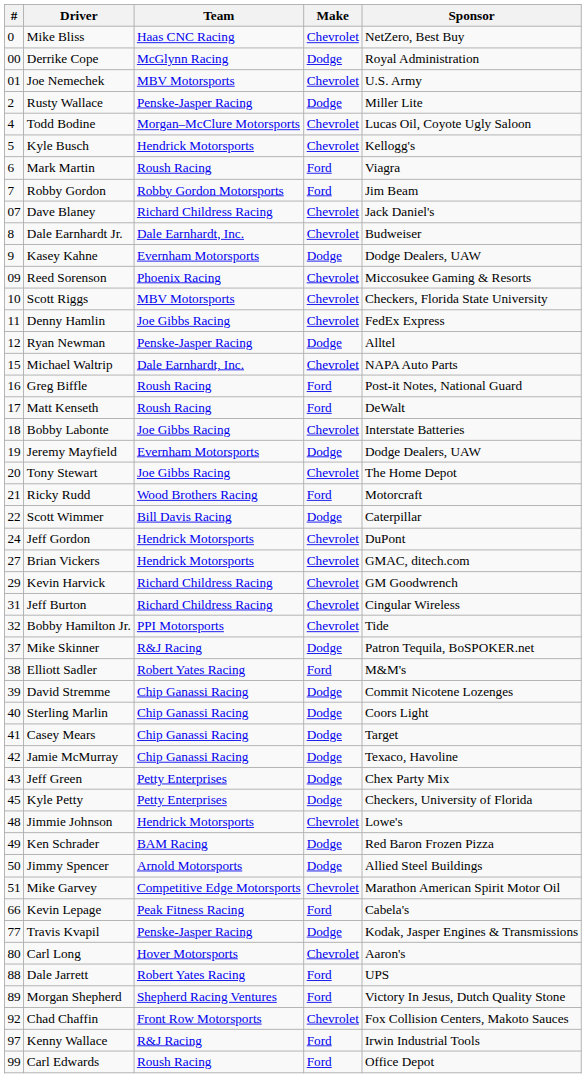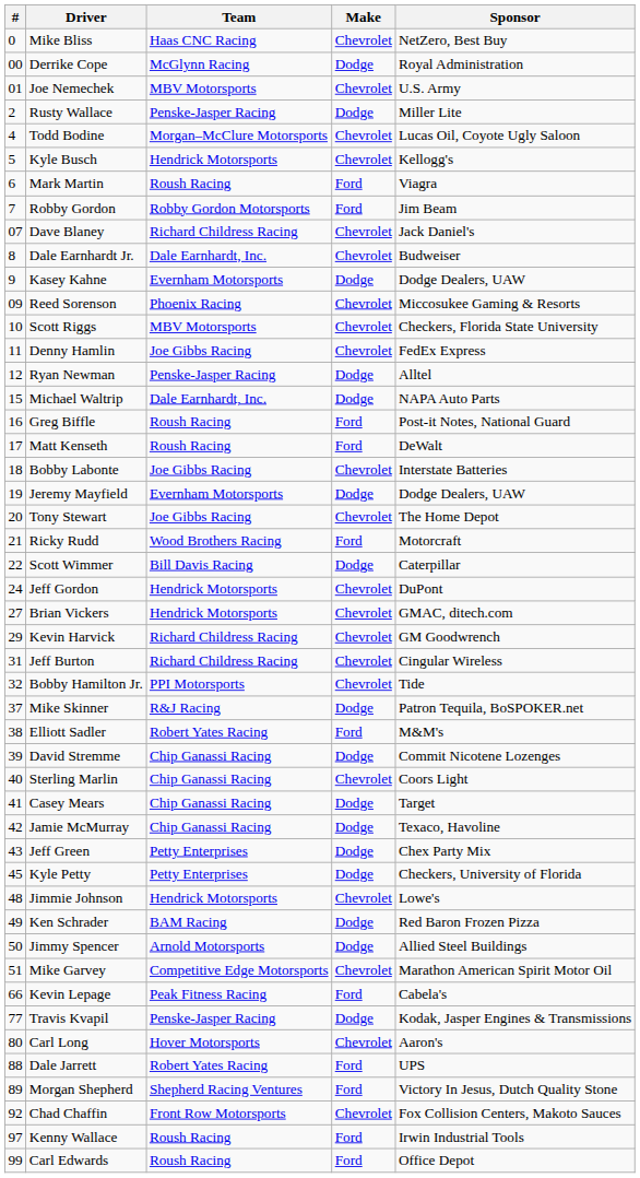 <table class="wikitable sortable" style="font-size:95%">
 <tr>
 <th>#</th>
 <th>Driver</th>
 <th>Team</th>
 <th>Make</th>
 <th>Sponsor</th>
 </tr>
 <tr>
 <td>0</td>
 <td>Mike Bliss</td>
 <td><a href='#'>Haas CNC Racing</a></td>
 <td><a href='#'>Chevrolet</a></td>
 <td>NetZero, Best Buy</td>
 </tr>
 <tr>
 <td>00</td>
 <td>Derrike Cope</td>
 <td><a href='#'>McGlynn Racing</a></td>
 <td><a href='#'>Dodge</a></td>
 <td>Royal Administration</td>
 </tr>
 <tr>
 <td>01</td>
 <td>Joe Nemechek</td>
 <td><a href='#'>MBV Motorsports</a></td>
 <td><a href='#'>Chevrolet</a></td>
 <td>U.S. Army</td>
 </tr>
 <tr>
 <td>2</td>
 <td>Rusty Wallace</td>
 <td><a href='#'>Penske-Jasper Racing</a></td>
 <td><a href='#'>Dodge</a></td>
 <td>Miller Lite</td>
 </tr>
 <tr>
 <td>4</td>
 <td>Todd Bodine</td>
 <td><a href='#'>Morgan–McClure Motorsports</a></td>
 <td><a href='#'>Chevrolet</a></td>
 <td>Lucas Oil, Coyote Ugly Saloon</td>
 </tr>
 <tr>
 <td>5</td>
 <td>Kyle Busch</td>
 <td><a href='#'>Hendrick Motorsports</a></td>
 <td><a href='#'>Chevrolet</a></td>
 <td>Kellogg's</td>
 </tr>
 <tr>
 <td>6</td>
 <td>Mark Martin</td>
 <td><a href='#'>Roush Racing</a></td>
 <td><a href='#'>Ford</a></td>
 <td>Viagra</td>
 </tr>
 <tr>
 <td>7</td>
 <td>Robby Gordon</td>
 <td><a href='#'>Robby Gordon Motorsports</a></td>
 <td><a href='#'>Ford</a></td>
 <td>Jim Beam</td>
 </tr>
 <tr>
 <td>07</td>
 <td>Dave Blaney</td>
 <td><a href='#'>Richard Childress Racing</a></td>
 <td><a href='#'>Chevrolet</a></td>
 <td>Jack Daniel's</td>
 </tr>
 <tr>
 <td>8</td>
 <td>Dale Earnhardt Jr.</td>
 <td><a href='#'>Dale Earnhardt, Inc.</a></td>
 <td><a href='#'>Chevrolet</a></td>
 <td>Budweiser</td>
 </tr>
 <tr>
 <td>9</td>
 <td>Kasey Kahne</td>
 <td><a href='#'>Evernham Motorsports</a></td>
 <td><a href='#'>Dodge</a></td>
 <td>Dodge Dealers, UAW</td>
 </tr>
 <tr>
 <td>09</td>
 <td>Reed Sorenson</td>
 <td><a href='#'>Phoenix Racing</a></td>
 <td><a href='#'>Chevrolet</a></td>
 <td>Miccosukee Gaming & Resorts</td>
 </tr>
 <tr>
 <td>10</td>
 <td>Scott Riggs</td>
 <td><a href='#'>MBV Motorsports</a></td>
 <td><a href='#'>Chevrolet</a></td>
 <td>Checkers, Florida State University</td>
 </tr>
 <tr>
 <td>11</td>
 <td>Denny Hamlin</td>
 <td><a href='#'>Joe Gibbs Racing</a></td>
 <td><a href='#'>Chevrolet</a></td>
 <td>FedEx Express</td>
 </tr>
 <tr>
 <td>12</td>
 <td>Ryan Newman</td>
 <td><a href='#'>Penske-Jasper Racing</a></td>
 <td><a href='#'>Dodge</a></td>
 <td>Alltel</td>
 </tr>
 <tr>
 <td>15</td>
 <td>Michael Waltrip</td>
 <td><a href='#'>Dale Earnhardt, Inc.</a></td>
-<td><a href='#'>Chevrolet</a></td>
+<td><a href='#'>Dodge</a></td>
 <td>NAPA Auto Parts</td>
 </tr>
 <tr>
 <td>16</td>
 <td>Greg Biffle</td>
 <td><a href='#'>Roush Racing</a></td>
 <td><a href='#'>Ford</a></td>
 <td>Post-it Notes, National Guard</td>
 </tr>
 <tr>
 <td>17</td>
 <td>Matt Kenseth</td>
 <td><a href='#'>Roush Racing</a></td>
 <td><a href='#'>Ford</a></td>
 <td>DeWalt</td>
 </tr>
 <tr>
 <td>18</td>
 <td>Bobby Labonte</td>
 <td><a href='#'>Joe Gibbs Racing</a></td>
 <td><a href='#'>Chevrolet</a></td>
 <td>Interstate Batteries</td>
 </tr>
 <tr>
 <td>19</td>
 <td>Jeremy Mayfield</td>
 <td><a href='#'>Evernham Motorsports</a></td>
 <td><a href='#'>Dodge</a></td>
 <td>Dodge Dealers, UAW</td>
 </tr>
 <tr>
 <td>20</td>
 <td>Tony Stewart</td>
 <td><a href='#'>Joe Gibbs Racing</a></td>
 <td><a href='#'>Chevrolet</a></td>
 <td>The Home Depot</td>
 </tr>
 <tr>
 <td>21</td>
 <td>Ricky Rudd</td>
 <td><a href='#'>Wood Brothers Racing</a></td>
 <td><a href='#'>Ford</a></td>
 <td>Motorcraft</td>
 </tr>
 <tr>
 <td>22</td>
 <td>Scott Wimmer</td>
 <td><a href='#'>Bill Davis Racing</a></td>
 <td><a href='#'>Dodge</a></td>
 <td>Caterpillar</td>
 </tr>
 <tr>
 <td>24</td>
 <td>Jeff Gordon</td>
 <td><a href='#'>Hendrick Motorsports</a></td>
 <td><a href='#'>Chevrolet</a></td>
 <td>DuPont</td>
 </tr>
 <tr>
 <td>27</td>
 <td>Brian Vickers</td>
 <td><a href='#'>Hendrick Motorsports</a></td>
 <td><a href='#'>Chevrolet</a></td>
 <td>GMAC, ditech.com</td>
 </tr>
 <tr>
 <td>29</td>
 <td>Kevin Harvick</td>
 <td><a href='#'>Richard Childress Racing</a></td>
 <td><a href='#'>Chevrolet</a></td>
 <td>GM Goodwrench</td>
 </tr>
 <tr>
 <td>31</td>
 <td>Jeff Burton</td>
 <td><a href='#'>Richard Childress Racing</a></td>
 <td><a href='#'>Chevrolet</a></td>
 <td>Cingular Wireless</td>
 </tr>
 <tr>
 <td>32</td>
 <td>Bobby Hamilton Jr.</td>
 <td><a href='#'>PPI Motorsports</a></td>
 <td><a href='#'>Chevrolet</a></td>
 <td>Tide</td>
 </tr>
 <tr>
 <td>37</td>
 <td>Mike Skinner</td>
 <td><a href='#'>R&J Racing</a></td>
 <td><a href='#'>Dodge</a></td>
 <td>Patron Tequila, BoSPOKER.net</td>
 </tr>
 <tr>
 <td>38</td>
 <td>Elliott Sadler</td>
 <td><a href='#'>Robert Yates Racing</a></td>
 <td><a href='#'>Ford</a></td>
 <td>M&M's</td>
 </tr>
 <tr>
 <td>39</td>
 <td>David Stremme</td>
 <td><a href='#'>Chip Ganassi Racing</a></td>
 <td><a href='#'>Dodge</a></td>
 <td>Commit Nicotene Lozenges</td>
 </tr>
 <tr>
 <td>40</td>
 <td>Sterling Marlin</td>
 <td><a href='#'>Chip Ganassi Racing</a></td>
-<td><a href='#'>Dodge</a></td>
+<td><a href='#'>Chevrolet</a></td>
 <td>Coors Light</td>
 </tr>
 <tr>
 <td>41</td>
 <td>Casey Mears</td>
 <td><a href='#'>Chip Ganassi Racing</a></td>
 <td><a href='#'>Dodge</a></td>
 <td>Target</td>
 </tr>
 <tr>
 <td>42</td>
 <td>Jamie McMurray</td>
 <td><a href='#'>Chip Ganassi Racing</a></td>
 <td><a href='#'>Dodge</a></td>
 <td>Texaco, Havoline</td>
 </tr>
 <tr>
 <td>43</td>
 <td>Jeff Green</td>
 <td><a href='#'>Petty Enterprises</a></td>
 <td><a href='#'>Dodge</a></td>
 <td>Chex Party Mix</td>
 </tr>
 <tr>
 <td>45</td>
 <td>Kyle Petty</td>
 <td><a href='#'>Petty Enterprises</a></td>
 <td><a href='#'>Dodge</a></td>
 <td>Checkers, University of Florida</td>
 </tr>
 <tr>
 <td>48</td>
 <td>Jimmie Johnson</td>
 <td><a href='#'>Hendrick Motorsports</a></td>
 <td><a href='#'>Chevrolet</a></td>
 <td>Lowe's</td>
 </tr>
 <tr>
 <td>49</td>
 <td>Ken Schrader</td>
 <td><a href='#'>BAM Racing</a></td>
 <td><a href='#'>Dodge</a></td>
 <td>Red Baron Frozen Pizza</td>
 </tr>
 <tr>
 <td>50</td>
 <td>Jimmy Spencer</td>
 <td><a href='#'>Arnold Motorsports</a></td>
 <td><a href='#'>Dodge</a></td>
 <td>Allied Steel Buildings</td>
 </tr>
 <tr>
 <td>51</td>
 <td>Mike Garvey</td>
 <td><a href='#'>Competitive Edge Motorsports</a></td>
 <td><a href='#'>Chevrolet</a></td>
 <td>Marathon American Spirit Motor Oil</td>
 </tr>
 <tr>
 <td>66</td>
 <td>Kevin Lepage</td>
 <td><a href='#'>Peak Fitness Racing</a></td>
 <td><a href='#'>Ford</a></td>
 <td>Cabela's</td>
 </tr>
 <tr>
 <td>77</td>
 <td>Travis Kvapil</td>
 <td><a href='#'>Penske-Jasper Racing</a></td>
 <td><a href='#'>Dodge</a></td>
 <td>Kodak, Jasper Engines & Transmissions</td>
 </tr>
 <tr>
 <td>80</td>
 <td>Carl Long</td>
 <td><a href='#'>Hover Motorsports</a></td>
 <td><a href='#'>Chevrolet</a></td>
 <td>Aaron's</td>
 </tr>
 <tr>
 <td>88</td>
 <td>Dale Jarrett</td>
 <td><a href='#'>Robert Yates Racing</a></td>
 <td><a href='#'>Ford</a></td>
 <td>UPS</td>
 </tr>
 <tr>
 <td>89</td>
 <td>Morgan Shepherd</td>
 <td><a href='#'>Shepherd Racing Ventures</a></td>
 <td><a href='#'>Ford</a></td>
 <td>Victory In Jesus, Dutch Quality Stone</td>
 </tr>
 <tr>
 <td>92</td>
 <td>Chad Chaffin</td>
 <td><a href='#'>Front Row Motorsports</a></td>
 <td><a href='#'>Chevrolet</a></td>
 <td>Fox Collision Centers, Makoto Sauces</td>
 </tr>
 <tr>
 <td>97</td>
 <td>Kenny Wallace</td>
-<td><a href='#'>R&J Racing</a></td>
+<td><a href='#'>Roush Racing</a></td>
 <td><a href='#'>Ford</a></td>
 <td>Irwin Industrial Tools</td>
 </tr>
 <tr>
 <td>99</td>
 <td>Carl Edwards</td>
 <td><a href='#'>Roush Racing</a></td>
 <td><a href='#'>Ford</a></td>
 <td>Office Depot</td>
 </tr>
 </table>
